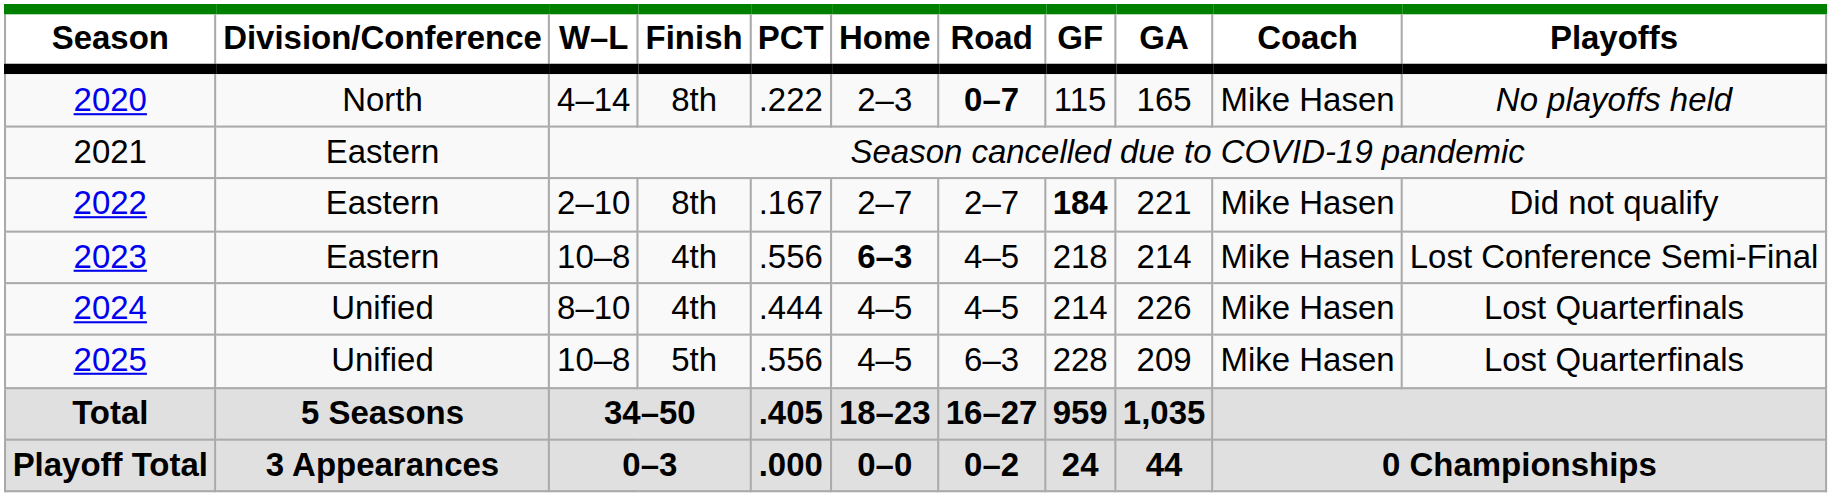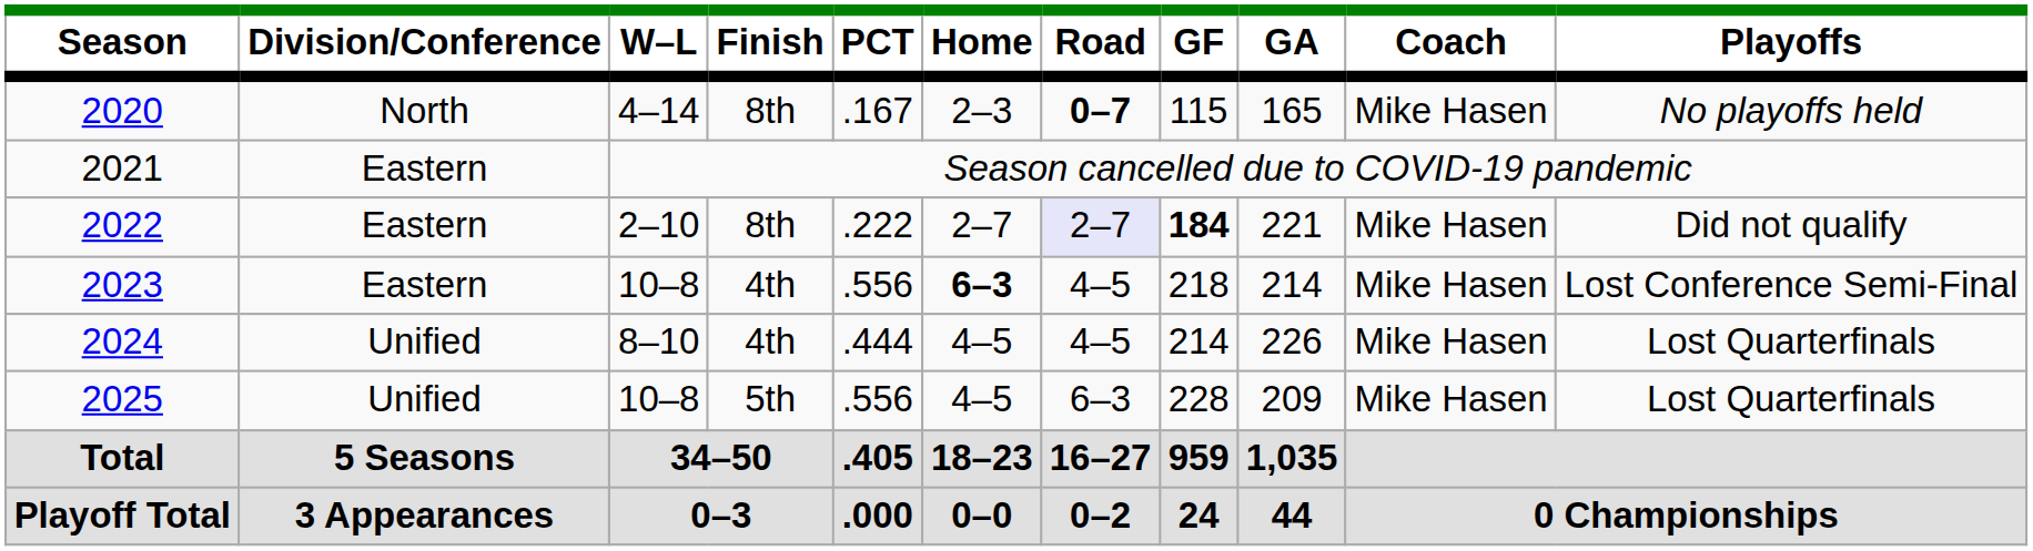 <table class="wikitable" style="text-align:center">
 <tr>
 <th style="background:#FFFFFF;border-top:green 5px solid;border-bottom:black 5px solid;">Season</th>
 <th style="background:#FFFFFF;border-top:green 5px solid;border-bottom:black 5px solid;">Division/Conference</th>
 <th style="background:#FFFFFF;border-top:green 5px solid;border-bottom:black 5px solid;">W–L</th>
 <th style="background:#FFFFFF;border-top:green 5px solid;border-bottom:black 5px solid;">Finish</th>
 <th style="background:#FFFFFF;border-top:green 5px solid;border-bottom:black 5px solid;">PCT</th>
 <th style="background:#FFFFFF;border-top:green 5px solid;border-bottom:black 5px solid;">Home</th>
 <th style="background:#FFFFFF;border-top:green 5px solid;border-bottom:black 5px solid;">Road</th>
 <th style="background:#FFFFFF;border-top:green 5px solid;border-bottom:black 5px solid;">GF</th>
 <th style="background:#FFFFFF;border-top:green 5px solid;border-bottom:black 5px solid;">GA</th>
 <th style="background:#FFFFFF;border-top:green 5px solid;border-bottom:black 5px solid;">Coach</th>
 <th style="background:#FFFFFF;border-top:green 5px solid;border-bottom:black 5px solid;">Playoffs</th>
 </tr>
 <tr>
 <td><a href='#'>2020</a></td>
 <td>North</td>
 <td>4–14</td>
 <td>8th</td>
-<td>.222</td>
+<td>.167</td>
 <td>2–3</td>
 <td><strong>0–7</strong></td>
 <td>115</td>
 <td>165</td>
 <td>Mike Hasen</td>
 <td><em>No playoffs held</em></td>
 </tr>
 <tr>
 <td>2021</td>
 <td>Eastern</td>
 <td colspan="9"><em>Season cancelled due to COVID-19 pandemic</em></td>
 </tr>
 <tr>
 <td><a href='#'>2022</a></td>
 <td>Eastern</td>
 <td>2–10</td>
 <td>8th</td>
-<td>.167</td>
+<td>.222</td>
 <td>2–7</td>
-<td>2–7</td>
+<td style="background: lavender;">2–7</td>
 <td><strong>184</strong></td>
 <td>221</td>
 <td>Mike Hasen</td>
 <td>Did not qualify</td>
 </tr>
 <tr>
 <td><a href='#'>2023</a></td>
 <td>Eastern</td>
 <td>10–8</td>
 <td>4th</td>
 <td>.556</td>
 <td><strong>6–3</strong></td>
 <td>4–5</td>
 <td>218</td>
 <td>214</td>
 <td>Mike Hasen</td>
 <td>Lost Conference Semi-Final</td>
 </tr>
 <tr>
 <td><a href='#'>2024</a></td>
 <td>Unified</td>
 <td>8–10</td>
 <td>4th</td>
 <td>.444</td>
 <td>4–5</td>
 <td>4–5</td>
 <td>214</td>
 <td>226</td>
 <td>Mike Hasen</td>
 <td>Lost Quarterfinals</td>
 </tr>
 <tr>
 <td><a href='#'>2025</a></td>
 <td>Unified</td>
 <td>10–8</td>
 <td>5th</td>
 <td>.556</td>
 <td>4–5</td>
 <td>6–3</td>
 <td>228</td>
 <td>209</td>
 <td>Mike Hasen</td>
 <td>Lost Quarterfinals</td>
 </tr>
 <tr bgcolor="#e0e0e0">
 <td><strong>Total</strong></td>
 <td><strong>5 Seasons</strong></td>
 <td colspan="2"><strong>34–50</strong></td>
 <td><strong>.405</strong></td>
 <td><strong>18–23</strong></td>
 <td><strong>16–27</strong></td>
 <td><strong>959</strong></td>
 <td><strong>1,035</strong></td>
 <td colspan="2"></td>
 </tr>
 <tr bgcolor="#e0e0e0">
 <td><strong>Playoff Total</strong></td>
 <td><strong>3 Appearances</strong></td>
 <td colspan="2"><strong>0–3</strong></td>
 <td><strong>.000</strong></td>
 <td><strong>0–0</strong></td>
 <td><strong>0–2</strong></td>
 <td><strong>24</strong></td>
 <td><strong>44</strong></td>
 <td colspan="2"><strong>0 Championships</strong></td>
 </tr>
 </table>
